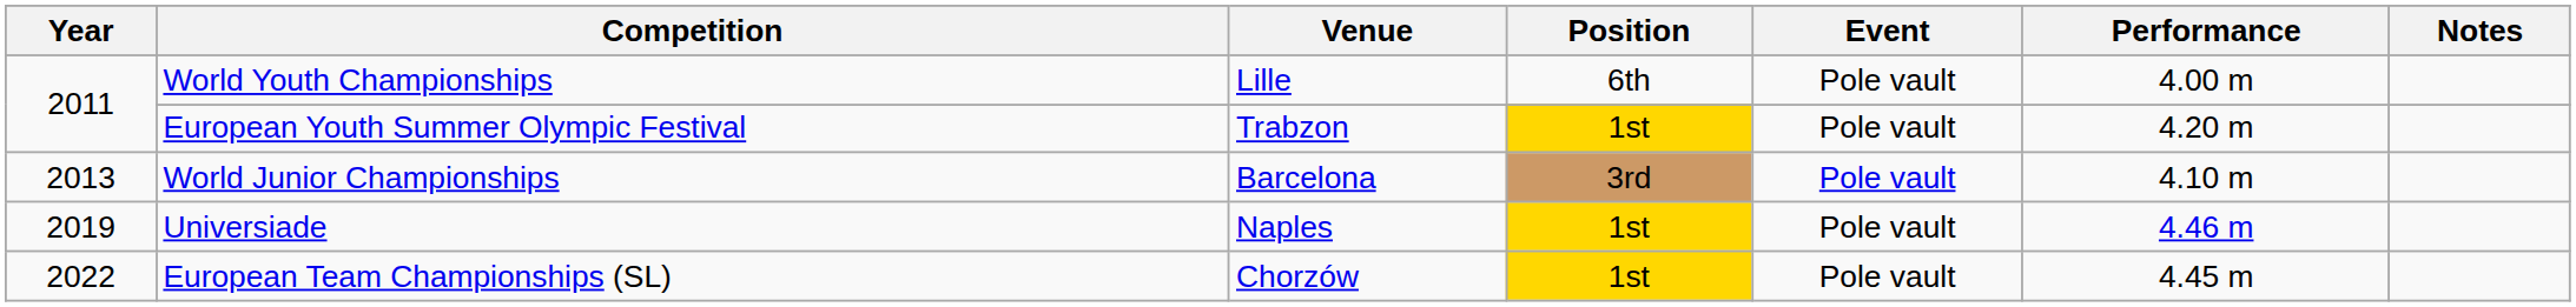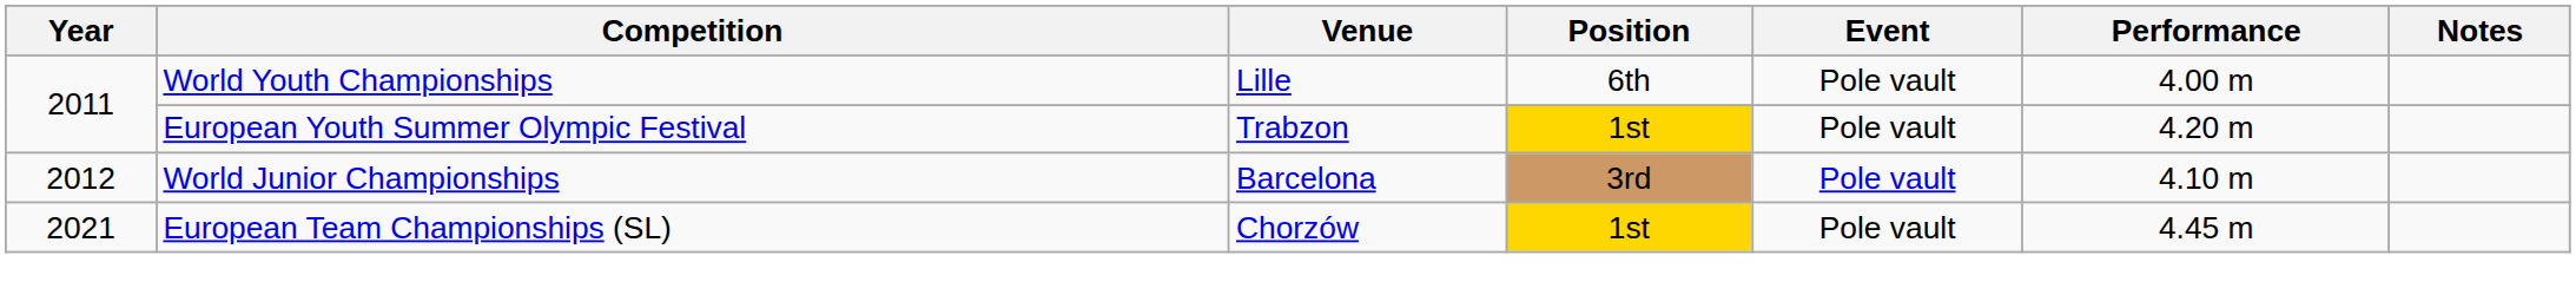 <table class="wikitable" width=60% style="font-size:90%; text-align:center;">
 <tr>
 <th>Year</th>
 <th>Competition</th>
 <th>Venue</th>
 <th>Position</th>
 <th>Event</th>
 <th>Performance</th>
 <th>Notes</th>
 </tr>
 <tr>
 <td rowspan=2>2011</td>
 <td align=left><a href='#'>World Youth Championships</a></td>
 <td align=left> <a href='#'>Lille</a></td>
 <td>6th</td>
 <td>Pole vault</td>
 <td>4.00 m</td>
 <td></td>
 </tr>
 <tr>
 <td align=left><a href='#'>European Youth Summer Olympic Festival</a></td>
 <td align=left> <a href='#'>Trabzon</a></td>
 <td bgcolor=gold>1st</td>
 <td>Pole vault</td>
 <td>4.20 m</td>
 <td></td>
 </tr>
 <tr>
-<td>2013</td>
+<td>2012</td>
 <td align=left><a href='#'>World Junior Championships</a></td>
 <td align=left> <a href='#'>Barcelona</a></td>
 <td bgcolor=cc9966>3rd</td>
 <td><a href='#'>Pole vault</a></td>
 <td>4.10 m</td>
 <td></td>
 </tr>
 <tr>
-<td>2019</td>
-<td align=left><a href='#'>Universiade</a></td>
-<td align=left> <a href='#'>Naples</a></td>
-<td bgcolor=gold>1st</td>
-<td>Pole vault</td>
-<td><a href='#'>4.46 m</a></td>
-<td></td>
-</tr>
-<tr>
-<td>2022</td>
+<td>2021</td>
 <td align=left><a href='#'>European Team Championships</a> (SL)</td>
 <td align=left> <a href='#'>Chorzów</a></td>
 <td bgcolor=gold>1st</td>
 <td>Pole vault</td>
 <td>4.45 m</td>
 <td></td>
 </tr>
 </table>
